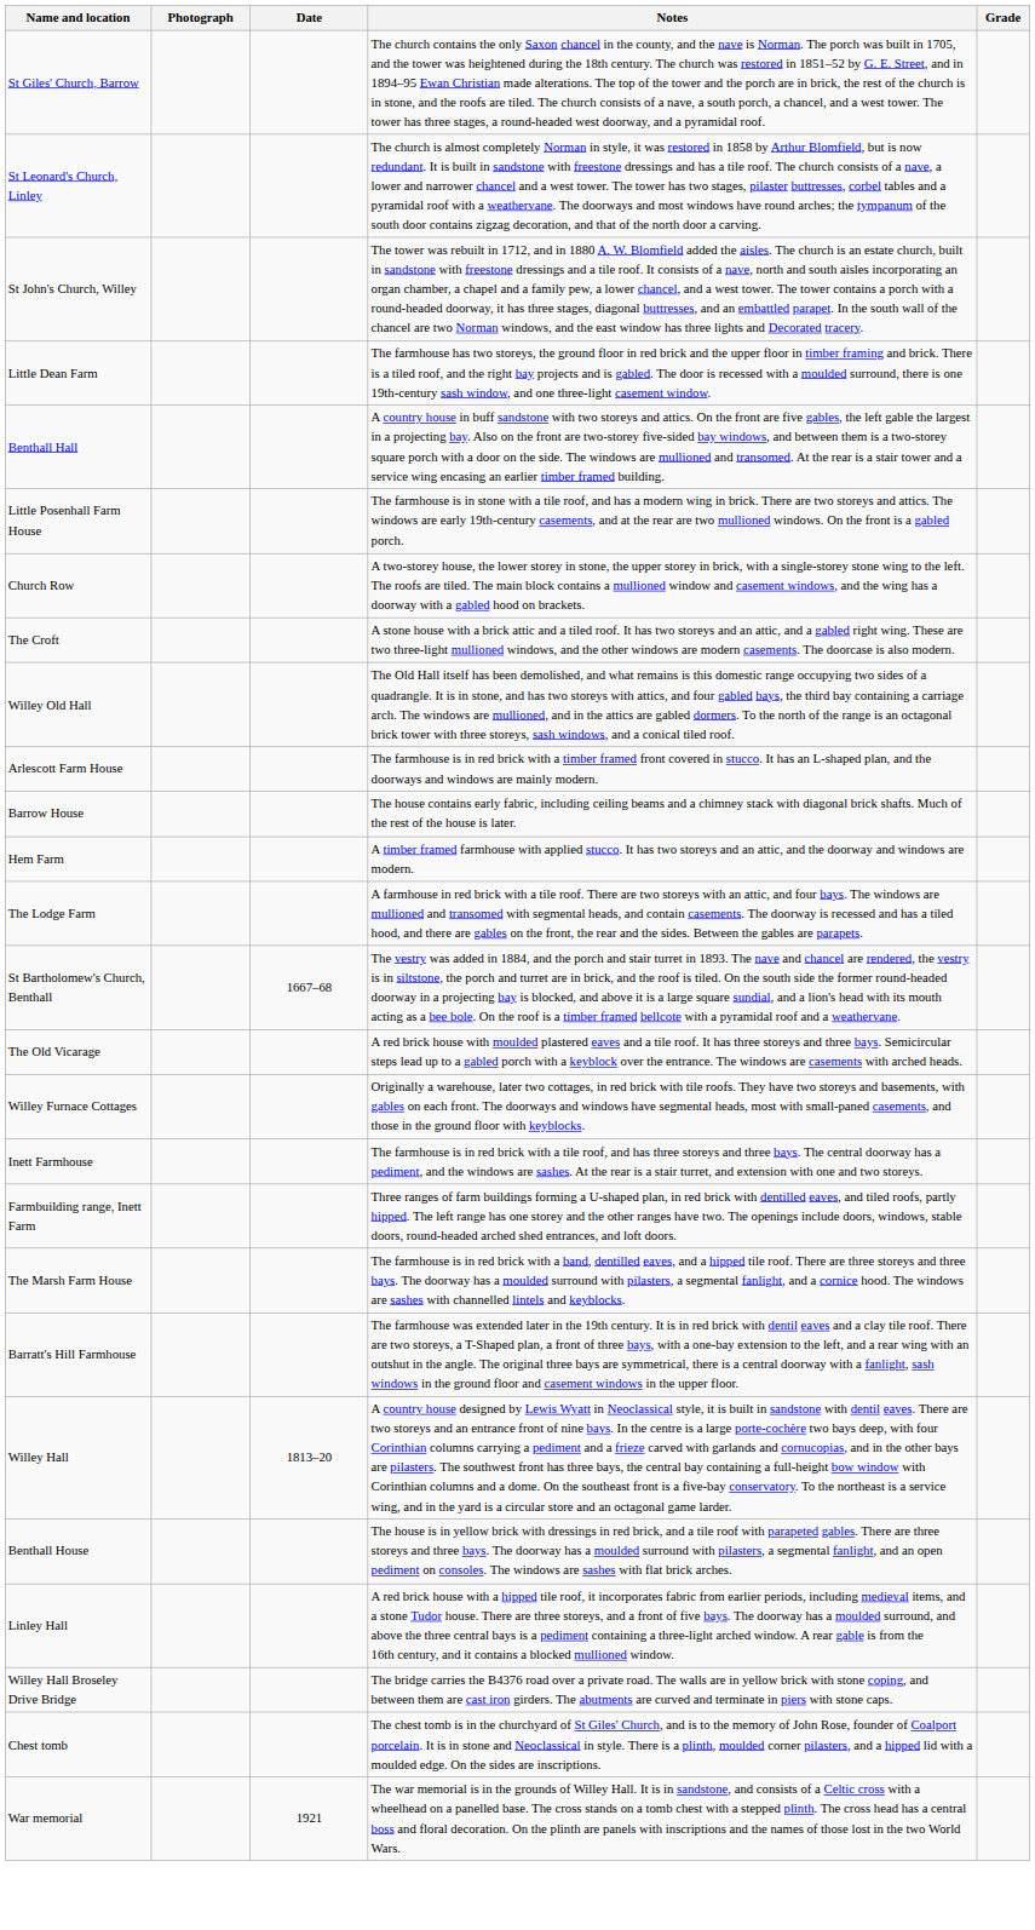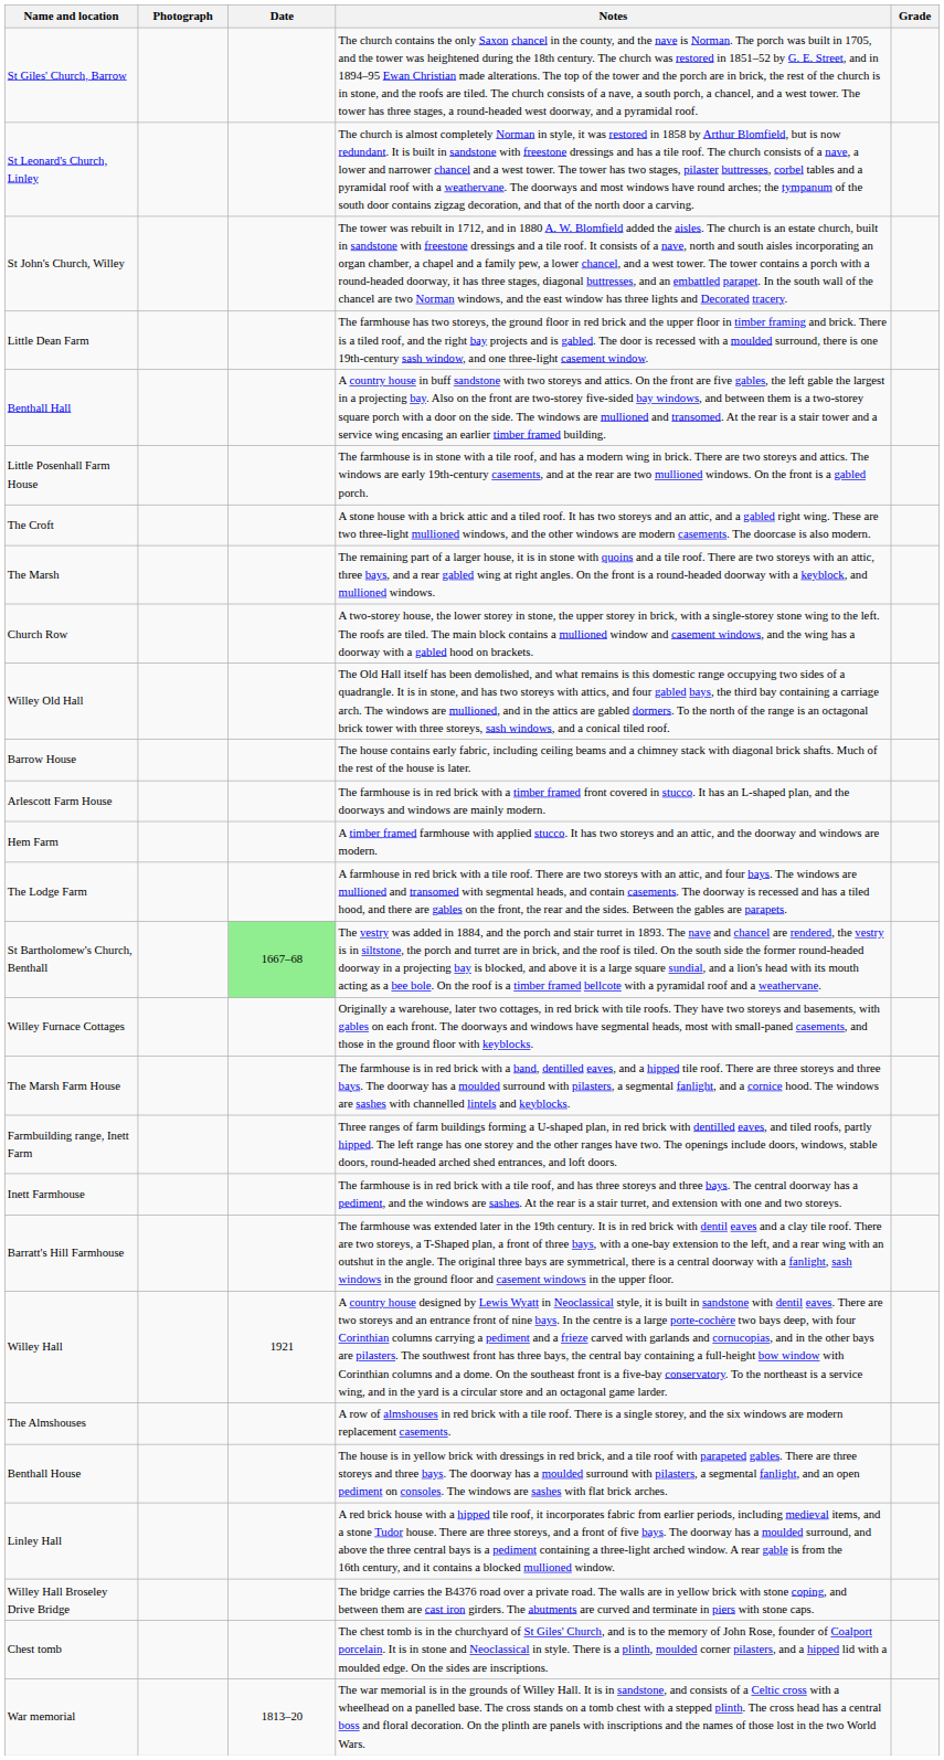 <table class="wikitable sortable plainrowheaders" style="width:100%; border:0; text-align:left; line-height:150%;">
 <tr>
 <th scope="col"  style="width:150px">Name and location</th>
 <th scope="col"  style="width:100px" class="unsortable">Photograph</th>
 <th scope="col"  style="width:120px">Date</th>
 <th scope="col"  style="width:650px" class="unsortable">Notes</th>
 <th scope="col"  style="width:50px">Grade</th>
 </tr>
 <tr>
 <td><a href='#'>St Giles' Church, Barrow</a><br><small></small></td>
 <td></td>
 <td align="center"></td>
 <td>The church contains the only <a href='#'>Saxon</a> <a href='#'>chancel</a> in the county, and the <a href='#'>nave</a> is <a href='#'>Norman</a>.   The porch was built in 1705, and the tower was heightened during the 18th century.  The church was <a href='#'>restored</a> in 1851–52 by <a href='#'>G. E. Street</a>, and in 1894–95 <a href='#'>Ewan Christian</a> made alterations.  The top of the tower and the porch are in brick, the rest of the church is in stone, and the roofs are tiled.  The church consists of a nave, a south porch, a chancel, and a west tower.  The tower has three stages, a round-headed west doorway, and a pyramidal roof.</td>
 <td align="center" ></td>
 </tr>
 <tr>
 <td><a href='#'>St Leonard's Church, Linley</a><br><small></small></td>
 <td></td>
 <td align="center"></td>
 <td>The church is almost completely <a href='#'>Norman</a> in style, it was <a href='#'>restored</a> in 1858 by <a href='#'>Arthur Blomfield</a>, but is now <a href='#'>redundant</a>.  It is built in <a href='#'>sandstone</a> with <a href='#'>freestone</a> dressings and has a tile roof.  The church consists of a <a href='#'>nave</a>, a lower and narrower <a href='#'>chancel</a> and a west tower.  The tower has two stages, <a href='#'>pilaster</a> <a href='#'>buttresses</a>, <a href='#'>corbel</a> tables and a pyramidal roof with a <a href='#'>weathervane</a>.  The doorways and most windows have round arches; the <a href='#'>tympanum</a> of the south door contains zigzag decoration, and that of the north door a carving.</td>
 <td align="center" ></td>
 </tr>
 <tr>
 <td>St John's Church, Willey<br><small></small></td>
 <td></td>
 <td align="center"></td>
 <td>The tower was rebuilt in 1712, and in 1880 <a href='#'>A. W. Blomfield</a> added the <a href='#'>aisles</a>.  The church is an estate church, built in <a href='#'>sandstone</a> with <a href='#'>freestone</a> dressings and a tile roof.  It consists of a <a href='#'>nave</a>, north and south aisles incorporating an organ chamber, a chapel and a family pew, a lower <a href='#'>chancel</a>, and a west tower.  The tower contains a porch with a round-headed doorway, it has three stages, diagonal <a href='#'>buttresses</a>, and an <a href='#'>embattled</a> <a href='#'>parapet</a>.  In the south wall of the chancel are two <a href='#'>Norman</a> windows, and the east window has three lights and <a href='#'>Decorated</a> <a href='#'>tracery</a>.</td>
 <td align="center" ></td>
 </tr>
 <tr>
 <td>Little Dean Farm<br><small></small></td>
 <td></td>
 <td align="center"></td>
 <td>The farmhouse has two storeys, the ground floor in red brick and the upper floor in <a href='#'>timber framing</a> and brick.  There is a tiled roof, and the right <a href='#'>bay</a> projects and is <a href='#'>gabled</a>.  The door is recessed with a <a href='#'>moulded</a> surround, there is one 19th-century <a href='#'>sash window</a>, and one three-light <a href='#'>casement window</a>.</td>
 <td align="center" ></td>
 </tr>
 <tr>
 <td><a href='#'>Benthall Hall</a><br><small></small></td>
 <td></td>
 <td align="center"></td>
 <td>A <a href='#'>country house</a> in buff <a href='#'>sandstone</a> with two storeys and attics.  On the front are five <a href='#'>gables</a>, the left gable the largest in a projecting <a href='#'>bay</a>.  Also on the front are two-storey five-sided <a href='#'>bay windows</a>, and between them is a two-storey square porch with a door on the side.  The windows are <a href='#'>mullioned</a> and <a href='#'>transomed</a>.  At the rear is a stair tower and a service wing encasing an earlier <a href='#'>timber framed</a> building.</td>
 <td align="center" ></td>
 </tr>
 <tr>
 <td>Little Posenhall Farm House<br><small></small></td>
 <td></td>
 <td align="center"></td>
 <td>The farmhouse is in stone with a tile roof, and has a modern wing in brick.  There are two storeys and attics.  The windows are early 19th-century <a href='#'>casements</a>, and at the rear are two <a href='#'>mullioned</a> windows.  On the front is a <a href='#'>gabled</a> porch.</td>
 <td align="center" ></td>
 </tr>
 <tr>
+<td>The Croft<br><small></small></td>
+<td></td>
+<td align="center"></td>
+<td>A stone house with a brick attic and a tiled roof.  It has two storeys and an attic, and a <a href='#'>gabled</a> right wing. These are two three-light <a href='#'>mullioned</a> windows, and the other windows are modern <a href='#'>casements</a>.  The doorcase is also modern.</td>
+<td align="center" ></td>
+</tr>
+<tr>
+<td>The Marsh<br><small></small></td>
+<td></td>
+<td align="center"></td>
+<td>The remaining part of a larger house, it is in stone with <a href='#'>quoins</a> and a tile roof.  There are two storeys with an attic, three <a href='#'>bays</a>, and a rear <a href='#'>gabled</a> wing at right angles.  On the front is a round-headed doorway with a <a href='#'>keyblock</a>, and <a href='#'>mullioned</a> windows.</td>
+<td align="center" ></td>
+</tr>
+<tr>
 <td>Church Row<br><small></small></td>
 <td></td>
 <td align="center"></td>
 <td>A two-storey house, the lower storey in stone, the upper storey in brick, with a single-storey stone wing to the left.  The roofs are tiled.  The main block contains a <a href='#'>mullioned</a> window and <a href='#'>casement windows</a>, and the wing has a doorway with a <a href='#'>gabled</a> hood on brackets.</td>
-<td align="center" ></td>
-</tr>
-<tr>
-<td>The Croft<br><small></small></td>
-<td></td>
-<td align="center"></td>
-<td>A stone house with a brick attic and a tiled roof.  It has two storeys and an attic, and a <a href='#'>gabled</a> right wing. These are two three-light <a href='#'>mullioned</a> windows, and the other windows are modern <a href='#'>casements</a>.  The doorcase is also modern.</td>
 <td align="center" ></td>
 </tr>
 <tr>
 <td>Willey Old Hall<br><small></small></td>
 <td></td>
 <td align="center"></td>
 <td>The Old Hall itself has been demolished, and what remains is this domestic range occupying two sides of a quadrangle.  It is in stone, and has two storeys with attics, and four <a href='#'>gabled</a> <a href='#'>bays</a>, the third bay containing a carriage arch.  The windows are <a href='#'>mullioned</a>, and in the attics are gabled <a href='#'>dormers</a>.  To the north of the range is an octagonal brick tower with three storeys, <a href='#'>sash windows</a>, and a conical tiled roof.</td>
 <td align="center" ></td>
 </tr>
 <tr>
+<td>Barrow House<br><small></small></td>
+<td></td>
+<td align="center"></td>
+<td>The house contains early fabric, including ceiling beams and a chimney stack with diagonal brick shafts.  Much of the rest of the house is later.</td>
+<td align="center" ></td>
+</tr>
+<tr>
 <td>Arlescott Farm House<br><small></small></td>
 <td></td>
 <td align="center"></td>
 <td>The farmhouse is in red brick with a <a href='#'>timber framed</a> front covered in <a href='#'>stucco</a>.  It has an L-shaped plan, and the doorways and windows are mainly modern.</td>
-<td align="center" ></td>
-</tr>
-<tr>
-<td>Barrow House<br><small></small></td>
-<td></td>
-<td align="center"></td>
-<td>The house contains early fabric, including ceiling beams and a chimney stack with diagonal brick shafts.  Much of the rest of the house is later.</td>
 <td align="center" ></td>
 </tr>
 <tr>
 <td>Hem Farm<br><small></small></td>
 <td></td>
 <td align="center"></td>
 <td>A <a href='#'>timber framed</a> farmhouse with applied <a href='#'>stucco</a>.  It has two storeys and an attic, and the doorway and windows are modern.</td>
 <td align="center" ></td>
 </tr>
 <tr>
 <td>The Lodge Farm<br><small></small></td>
 <td></td>
 <td align="center"></td>
 <td>A farmhouse in red brick with a tile roof.  There are two storeys with an attic, and four <a href='#'>bays</a>.  The windows are <a href='#'>mullioned</a> and <a href='#'>transomed</a> with segmental heads, and contain <a href='#'>casements</a>.  The doorway is recessed and has a tiled hood, and there are <a href='#'>gables</a> on the front, the rear and the sides.  Between the gables are <a href='#'>parapets</a>.</td>
 <td align="center" ></td>
 </tr>
 <tr>
 <td>St Bartholomew's Church, Benthall<br><small></small></td>
 <td></td>
-<td align="center">1667–68</td>
+<td align="center" style="background: lightgreen;">1667–68</td>
 <td>The <a href='#'>vestry</a> was added in 1884, and the porch and stair turret in 1893.  The <a href='#'>nave</a> and <a href='#'>chancel</a> are <a href='#'>rendered</a>, the <a href='#'>vestry</a> is in <a href='#'>siltstone</a>, the porch and turret are in brick, and the roof is tiled.  On the south side the former round-headed doorway in a projecting <a href='#'>bay</a> is blocked, and above it is a large square <a href='#'>sundial</a>, and a lion's head with its mouth acting as a <a href='#'>bee bole</a>.  On the roof is a <a href='#'>timber framed</a> <a href='#'>bellcote</a> with a pyramidal roof and a <a href='#'>weathervane</a>.</td>
-<td align="center" ></td>
-</tr>
-<tr>
-<td>The Old Vicarage<br><small></small></td>
-<td></td>
-<td align="center"></td>
-<td>A red brick house with <a href='#'>moulded</a> plastered <a href='#'>eaves</a> and a tile roof.  It has three storeys and three <a href='#'>bays</a>.  Semicircular steps lead up to a <a href='#'>gabled</a> porch with a <a href='#'>keyblock</a> over the entrance.  The windows are <a href='#'>casements</a> with arched heads.</td>
 <td align="center" ></td>
 </tr>
 <tr>
 <td>Willey Furnace Cottages<br><small></small></td>
 <td></td>
 <td align="center"></td>
 <td>Originally a warehouse, later two cottages, in red brick with tile roofs.  They have two storeys and basements, with <a href='#'>gables</a> on each front.  The doorways and windows have segmental heads, most with small-paned <a href='#'>casements</a>, and those in the ground floor with <a href='#'>keyblocks</a>.</td>
 <td align="center" ></td>
 </tr>
 <tr>
-<td>Inett Farmhouse<br><small></small></td>
+<td>The Marsh Farm House<br><small></small></td>
 <td></td>
 <td align="center"></td>
-<td>The farmhouse is in red brick with a tile roof, and has three storeys and three <a href='#'>bays</a>.  The central doorway has a <a href='#'>pediment</a>, and the windows are <a href='#'>sashes</a>.  At the rear is a stair turret, and extension with one and two storeys.</td>
+<td>The farmhouse is in red brick with a <a href='#'>band</a>, <a href='#'>dentilled</a> <a href='#'>eaves</a>, and a <a href='#'>hipped</a> tile roof.  There are three storeys and three <a href='#'>bays</a>.  The doorway has a <a href='#'>moulded</a> surround with <a href='#'>pilasters</a>, a segmental <a href='#'>fanlight</a>, and a <a href='#'>cornice</a> hood.  The windows are <a href='#'>sashes</a> with channelled <a href='#'>lintels</a> and <a href='#'>keyblocks</a>.</td>
 <td align="center" ></td>
 </tr>
 <tr>
 <td>Farmbuilding range, Inett Farm<br><small></small></td>
 <td></td>
 <td align="center"></td>
 <td>Three ranges of farm buildings forming a U-shaped plan, in red brick with <a href='#'>dentilled</a> <a href='#'>eaves</a>, and tiled roofs, partly <a href='#'>hipped</a>.  The left range has one storey and the other ranges have two.  The openings include doors, windows, stable doors, round-headed arched shed entrances, and loft doors.</td>
 <td align="center" ></td>
 </tr>
 <tr>
-<td>The Marsh Farm House<br><small></small></td>
+<td>Inett Farmhouse<br><small></small></td>
 <td></td>
 <td align="center"></td>
-<td>The farmhouse is in red brick with a <a href='#'>band</a>, <a href='#'>dentilled</a> <a href='#'>eaves</a>, and a <a href='#'>hipped</a> tile roof.  There are three storeys and three <a href='#'>bays</a>.  The doorway has a <a href='#'>moulded</a> surround with <a href='#'>pilasters</a>, a segmental <a href='#'>fanlight</a>, and a <a href='#'>cornice</a> hood.  The windows are <a href='#'>sashes</a> with channelled <a href='#'>lintels</a> and <a href='#'>keyblocks</a>.</td>
+<td>The farmhouse is in red brick with a tile roof, and has three storeys and three <a href='#'>bays</a>.  The central doorway has a <a href='#'>pediment</a>, and the windows are <a href='#'>sashes</a>.  At the rear is a stair turret, and extension with one and two storeys.</td>
 <td align="center" ></td>
 </tr>
 <tr>
 <td>Barratt's Hill Farmhouse<br><small></small></td>
 <td></td>
 <td align="center"></td>
 <td>The farmhouse was extended later in the 19th century.  It is in red brick with <a href='#'>dentil</a> <a href='#'>eaves</a> and a clay tile roof.  There are two storeys, a T-Shaped plan, a front of three <a href='#'>bays</a>, with a one-bay extension to the left, and a rear wing with an outshut in the angle.  The original three bays are symmetrical, there is a central doorway with a <a href='#'>fanlight</a>, <a href='#'>sash windows</a> in the ground floor and <a href='#'>casement windows</a> in the upper floor.</td>
 <td align="center" ></td>
 </tr>
 <tr>
 <td>Willey Hall<br><small></small></td>
 <td></td>
-<td align="center">1813–20</td>
+<td align="center">1921</td>
 <td>A <a href='#'>country house</a> designed by <a href='#'>Lewis Wyatt</a> in <a href='#'>Neoclassical</a> style, it is built in <a href='#'>sandstone</a> with <a href='#'>dentil</a> <a href='#'>eaves</a>.  There are two storeys and an entrance front of nine <a href='#'>bays</a>.  In the centre is a large <a href='#'>porte-cochère</a> two bays deep, with four <a href='#'>Corinthian</a> columns carrying a <a href='#'>pediment</a> and a <a href='#'>frieze</a> carved with garlands and <a href='#'>cornucopias</a>, and in the other bays are <a href='#'>pilasters</a>.  The southwest front has three bays, the central bay containing a full-height <a href='#'>bow window</a> with Corinthian columns and a dome.  On the southeast front is a five-bay <a href='#'>conservatory</a>.  To the northeast is a service wing, and in the yard is a circular store and an octagonal game larder.</td>
+<td align="center" ></td>
+</tr>
+<tr>
+<td>The Almshouses<br><small></small></td>
+<td></td>
+<td align="center"></td>
+<td>A row of <a href='#'>almshouses</a> in red brick with a tile roof.  There is a single storey, and the six windows are modern replacement <a href='#'>casements</a>.</td>
 <td align="center" ></td>
 </tr>
 <tr>
 <td>Benthall House<br><small></small></td>
 <td></td>
 <td align="center"></td>
 <td>The house is in yellow brick with dressings in red brick, and a tile roof with <a href='#'>parapeted</a> <a href='#'>gables</a>.  There are three storeys and three <a href='#'>bays</a>.  The doorway has a <a href='#'>moulded</a> surround with <a href='#'>pilasters</a>, a segmental <a href='#'>fanlight</a>, and an open <a href='#'>pediment</a> on <a href='#'>consoles</a>.  The windows are <a href='#'>sashes</a> with flat brick arches.</td>
 <td align="center" ></td>
 </tr>
 <tr>
 <td>Linley Hall<br><small></small></td>
 <td></td>
 <td align="center"></td>
 <td>A red brick house with a <a href='#'>hipped</a> tile roof, it incorporates fabric from earlier periods, including <a href='#'>medieval</a> items, and a stone <a href='#'>Tudor</a> house.  There are three storeys, and a front of five <a href='#'>bays</a>.  The doorway has a <a href='#'>moulded</a> surround, and above the three central bays is a <a href='#'>pediment</a> containing a three-light arched window.  A rear <a href='#'>gable</a> is from the 16th century, and it contains a blocked <a href='#'>mullioned</a> window.</td>
 <td align="center" ></td>
 </tr>
 <tr>
 <td>Willey Hall Broseley Drive Bridge<br><small></small></td>
 <td></td>
 <td align="center"></td>
 <td>The bridge carries the B4376 road over a private road. The walls are in yellow brick with stone <a href='#'>coping</a>, and between them are <a href='#'>cast iron</a> girders.  The <a href='#'>abutments</a> are curved and terminate in <a href='#'>piers</a> with stone caps.</td>
 <td align="center" ></td>
 </tr>
 <tr>
 <td>Chest tomb<br><small></small></td>
 <td></td>
 <td align="center"></td>
 <td>The chest tomb is in the churchyard of <a href='#'>St Giles' Church</a>, and is to the memory of John Rose, founder of <a href='#'>Coalport porcelain</a>.  It is in stone and <a href='#'>Neoclassical</a> in style.  There is a <a href='#'>plinth</a>, <a href='#'>moulded</a> corner <a href='#'>pilasters</a>, and a <a href='#'>hipped</a> lid with a moulded edge.  On the sides are inscriptions.</td>
 <td align="center" ></td>
 </tr>
 <tr>
 <td>War memorial<br><small></small></td>
 <td></td>
-<td align="center">1921</td>
+<td align="center">1813–20</td>
 <td>The war memorial is in the grounds of Willey Hall.  It is in <a href='#'>sandstone</a>, and consists of a <a href='#'>Celtic cross</a> with a wheelhead on a panelled base.  The cross stands on a tomb chest with a stepped <a href='#'>plinth</a>.  The cross head has a central <a href='#'>boss</a> and floral decoration.  On the plinth are panels with inscriptions and the names of those lost in the two World Wars.</td>
 <td align="center" ></td>
 </tr>
 <tr>
 </tr>
 </table>
